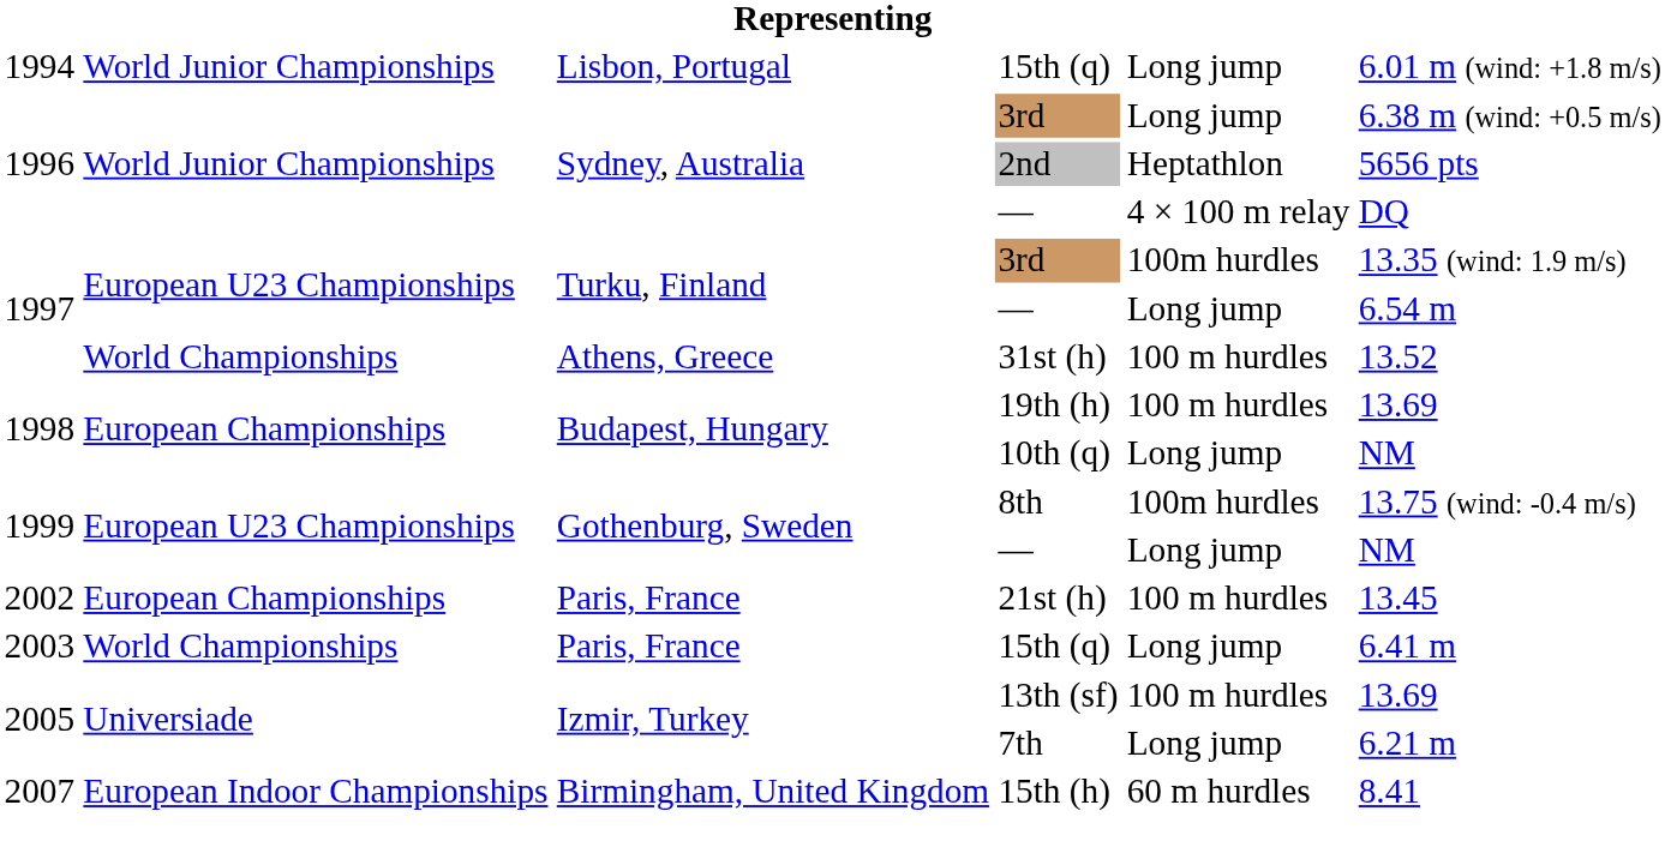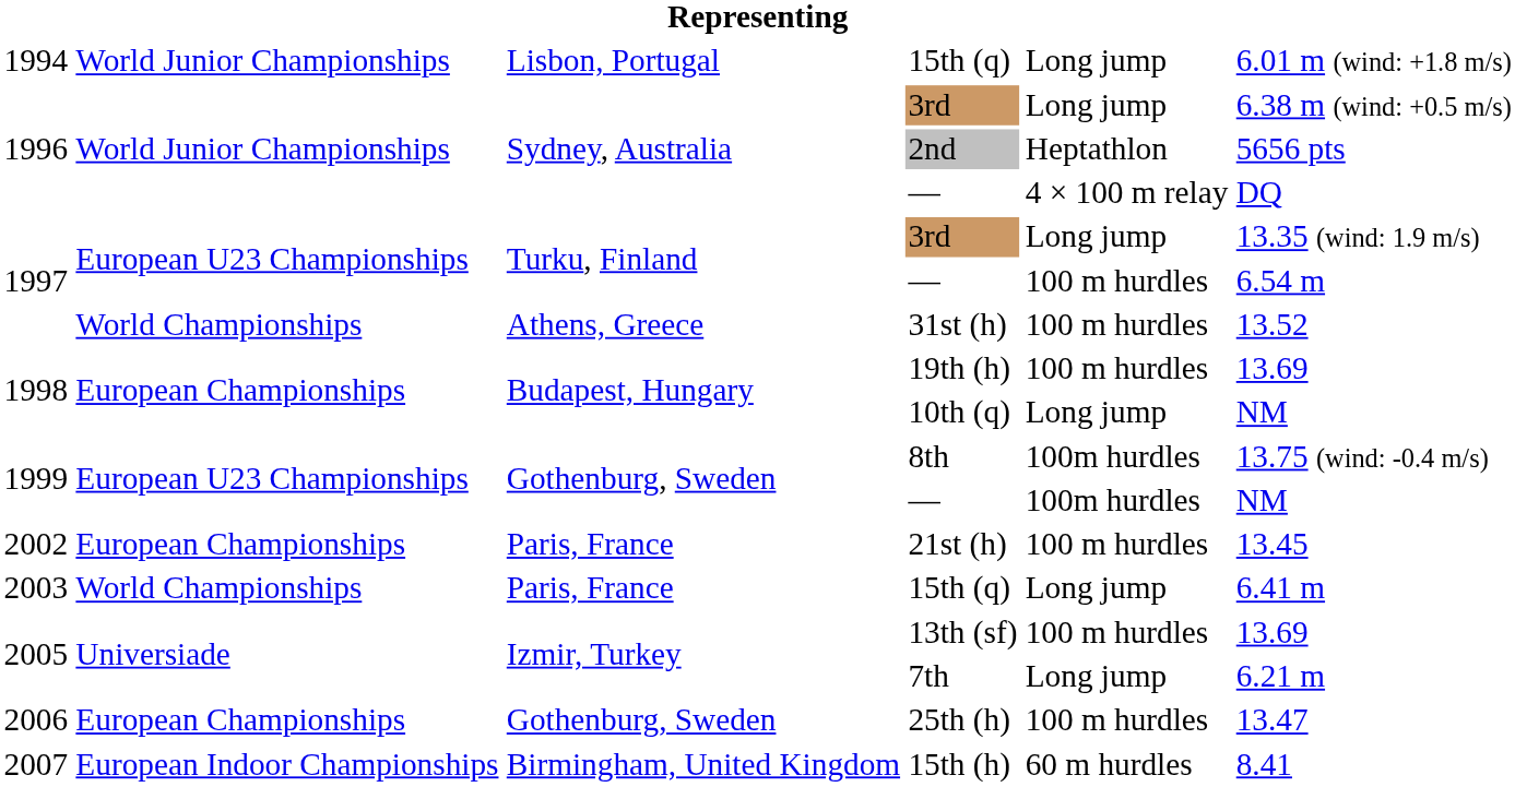 <table>
 <tr>
 <th colspan="6">Representing </th>
 </tr>
 <tr>
 <td>1994</td>
 <td><a href='#'>World Junior Championships</a></td>
 <td><a href='#'>Lisbon, Portugal</a></td>
 <td>15th (q)</td>
 <td>Long jump</td>
 <td><a href='#'>6.01 m</a>  <small>(wind: +1.8 m/s)</small></td>
 </tr>
 <tr>
 <td rowspan=3>1996</td>
 <td rowspan=3><a href='#'>World Junior Championships</a></td>
 <td rowspan=3><a href='#'>Sydney</a>, <a href='#'>Australia</a></td>
 <td bgcolor="cc9966">3rd</td>
 <td>Long jump</td>
 <td><a href='#'>6.38 m</a>  <small>(wind: +0.5 m/s)</small></td>
 </tr>
 <tr>
 <td bgcolor=silver>2nd</td>
 <td>Heptathlon</td>
 <td><a href='#'>5656 pts</a></td>
 </tr>
 <tr>
 <td>—</td>
 <td>4 × 100 m relay</td>
 <td><a href='#'>DQ</a></td>
 </tr>
 <tr>
 <td rowspan=3>1997</td>
 <td rowspan=2><a href='#'>European U23 Championships</a></td>
 <td rowspan=2><a href='#'>Turku</a>, <a href='#'>Finland</a></td>
 <td bgcolor="cc9966">3rd</td>
-<td>100m hurdles</td>
+<td>Long jump</td>
 <td><a href='#'>13.35</a> <small>(wind: 1.9 m/s)</small></td>
 </tr>
 <tr>
 <td>—</td>
-<td>Long jump</td>
+<td>100 m hurdles</td>
 <td><a href='#'>6.54 m</a></td>
 </tr>
 <tr>
 <td><a href='#'>World Championships</a></td>
 <td><a href='#'>Athens, Greece</a></td>
 <td>31st (h)</td>
 <td>100 m hurdles</td>
 <td><a href='#'>13.52</a></td>
 </tr>
 <tr>
 <td rowspan=2>1998</td>
 <td rowspan=2><a href='#'>European Championships</a></td>
 <td rowspan=2><a href='#'>Budapest, Hungary</a></td>
 <td>19th (h)</td>
 <td>100 m hurdles</td>
 <td><a href='#'>13.69</a></td>
 </tr>
 <tr>
 <td>10th (q)</td>
 <td>Long jump</td>
 <td><a href='#'>NM</a></td>
 </tr>
 <tr>
 <td rowspan=2>1999</td>
 <td rowspan=2><a href='#'>European U23 Championships</a></td>
 <td rowspan=2><a href='#'>Gothenburg</a>, <a href='#'>Sweden</a></td>
 <td>8th</td>
 <td>100m hurdles</td>
 <td><a href='#'>13.75</a> <small>(wind: -0.4 m/s)</small></td>
 </tr>
 <tr>
 <td>—</td>
-<td>Long jump</td>
+<td>100m hurdles</td>
 <td><a href='#'>NM</a></td>
 </tr>
 <tr>
 <td>2002</td>
 <td><a href='#'>European Championships</a></td>
 <td><a href='#'>Paris, France</a></td>
 <td>21st (h)</td>
 <td>100 m hurdles</td>
 <td><a href='#'>13.45</a></td>
 </tr>
 <tr>
 <td>2003</td>
 <td><a href='#'>World Championships</a></td>
 <td><a href='#'>Paris, France</a></td>
 <td>15th (q)</td>
 <td>Long jump</td>
 <td><a href='#'>6.41 m</a></td>
 </tr>
 <tr>
 <td rowspan=2>2005</td>
 <td rowspan=2><a href='#'>Universiade</a></td>
 <td rowspan=2><a href='#'>Izmir, Turkey</a></td>
 <td>13th (sf)</td>
 <td>100 m hurdles</td>
 <td><a href='#'>13.69</a></td>
 </tr>
 <tr>
 <td>7th</td>
 <td>Long jump</td>
 <td><a href='#'>6.21 m</a></td>
 </tr>
 <tr>
+<td>2006</td>
+<td><a href='#'>European Championships</a></td>
+<td><a href='#'>Gothenburg, Sweden</a></td>
+<td>25th (h)</td>
+<td>100 m hurdles</td>
+<td><a href='#'>13.47</a></td>
+</tr>
+<tr>
 <td>2007</td>
 <td><a href='#'>European Indoor Championships</a></td>
 <td><a href='#'>Birmingham, United Kingdom</a></td>
 <td>15th (h)</td>
 <td>60 m hurdles</td>
 <td><a href='#'>8.41</a></td>
 </tr>
 </table>
